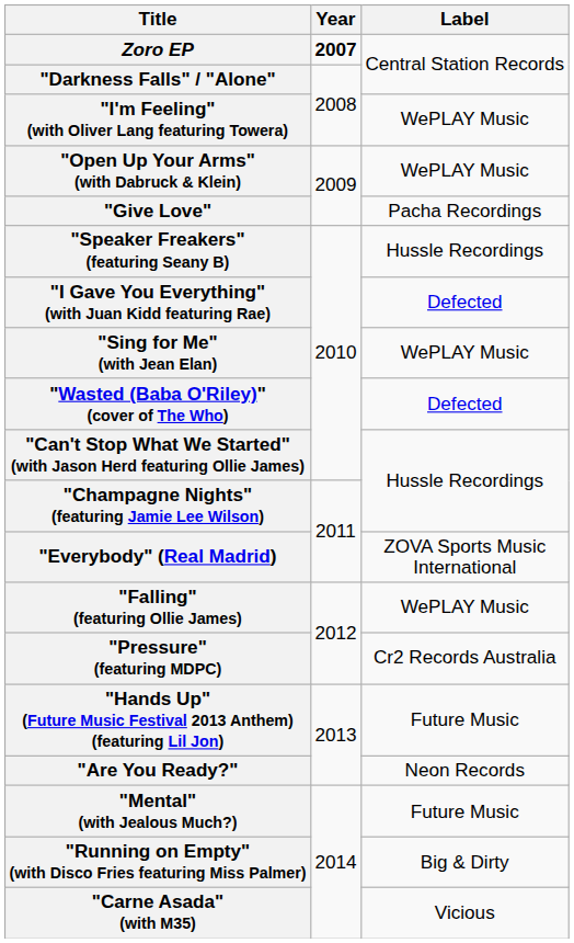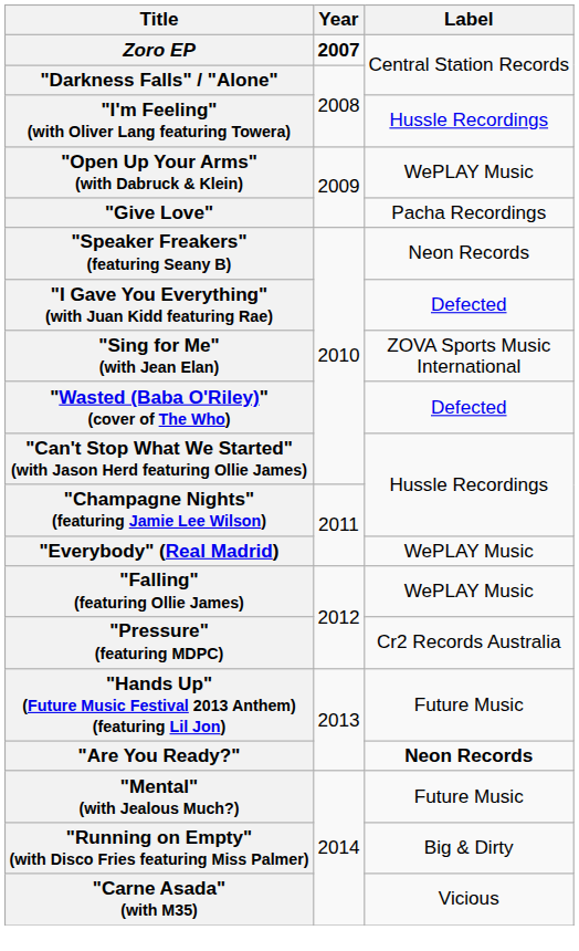 <table class="wikitable plainrowheaders" style=text-align:center;>
 <tr>
 <th scope="col">Title</th>
 <th scope="col">Year</th>
 <th scope="col">Label</th>
 </tr>
 <tr>
 <th scope="row"><em>Zoro EP</em></th>
 <td><strong>2007</strong></td>
 <td rowspan="2">Central Station Records</td>
 </tr>
 <tr>
 <th scope="row">"Darkness Falls" / "Alone"</th>
 <td rowspan="2">2008</td>
 </tr>
 <tr>
 <th scope="row">"I'm Feeling"<br><small>(with Oliver Lang featuring Towera)</small></th>
-<td>WePLAY Music</td>
+<td><a href='#'>Hussle Recordings</a></td>
 </tr>
 <tr>
 <th scope="row">"Open Up Your Arms"<br><small>(with Dabruck & Klein)</small></th>
 <td rowspan="2">2009</td>
 <td>WePLAY Music</td>
 </tr>
 <tr>
 <th scope="row">"Give Love"</th>
 <td>Pacha Recordings</td>
 </tr>
 <tr>
 <th scope="row">"Speaker Freakers"<br><small>(featuring Seany B)</small></th>
 <td rowspan="5">2010</td>
-<td>Hussle Recordings</td>
+<td>Neon Records</td>
 </tr>
 <tr>
 <th scope="row">"I Gave You Everything"<br><small>(with Juan Kidd featuring Rae)</small></th>
 <td><a href='#'>Defected</a></td>
 </tr>
 <tr>
 <th scope="row">"Sing for Me"<br><small>(with Jean Elan)</small></th>
-<td>WePLAY Music</td>
+<td>ZOVA Sports Music <br> International</td>
 </tr>
 <tr>
 <th scope="row">"<a href='#'>Wasted (Baba O'Riley)</a>"<br><small>(cover of <a href='#'>The Who</a>)</small></th>
 <td><a href='#'>Defected</a></td>
 </tr>
 <tr>
 <th scope="row">"Can't Stop What We Started"<br><small>(with Jason Herd featuring Ollie James)</small></th>
 <td rowspan="2">Hussle Recordings</td>
 </tr>
 <tr>
 <th scope="row">"Champagne Nights"<br><small>(featuring <a href='#'>Jamie Lee Wilson</a>)</small></th>
 <td rowspan="2">2011</td>
 </tr>
 <tr>
 <th scope="row">"Everybody" (<a href='#'>Real Madrid</a>)</th>
-<td>ZOVA Sports Music <br> International</td>
+<td>WePLAY Music</td>
 </tr>
 <tr>
 <th scope="row">"Falling"<br><small>(featuring Ollie James)</small></th>
 <td rowspan="2">2012</td>
 <td>WePLAY Music</td>
 </tr>
 <tr>
 <th scope="row">"Pressure"<br><small>(featuring MDPC)</small></th>
 <td>Cr2 Records Australia</td>
 </tr>
 <tr>
 <th scope="row">"Hands Up"<br><small>(<a href='#'>Future Music Festival</a> 2013 Anthem)</small><br><small>(featuring <a href='#'>Lil Jon</a>)</small></th>
 <td rowspan="2">2013</td>
 <td>Future Music</td>
 </tr>
 <tr>
 <th scope="row">"Are You Ready?"</th>
-<td>Neon Records</td>
+<td><strong>Neon Records</strong></td>
 </tr>
 <tr>
 <th scope="row">"Mental"<br><small>(with Jealous Much?)</small></th>
 <td rowspan="3">2014</td>
 <td>Future Music</td>
 </tr>
 <tr>
 <th scope="row">"Running on Empty"<br><small>(with Disco Fries featuring Miss Palmer)</small></th>
 <td>Big & Dirty</td>
 </tr>
 <tr>
 <th scope="row">"Carne Asada"<br><small>(with M35)</small></th>
 <td>Vicious</td>
 </tr>
 </table>
